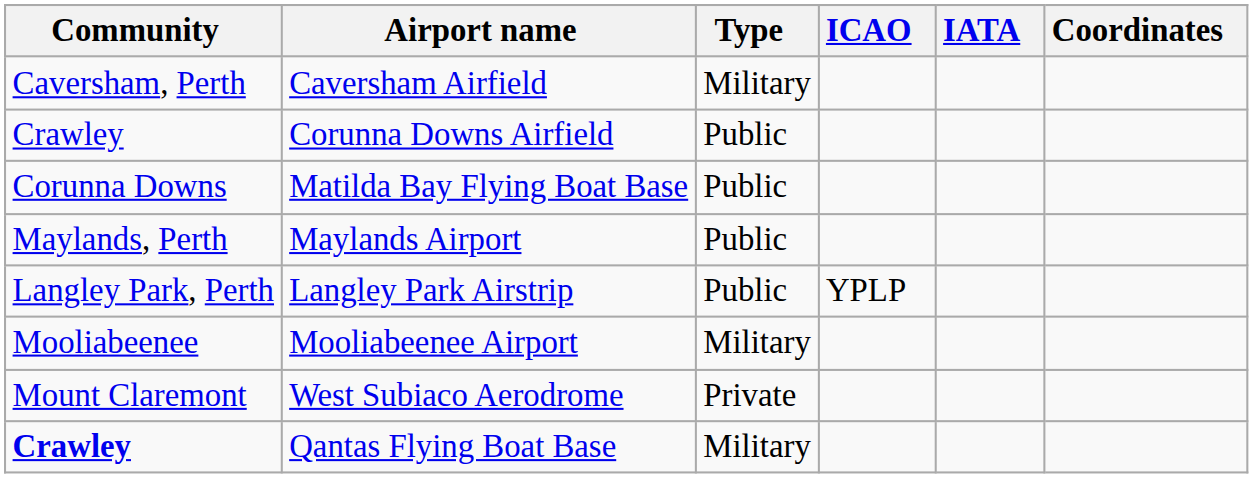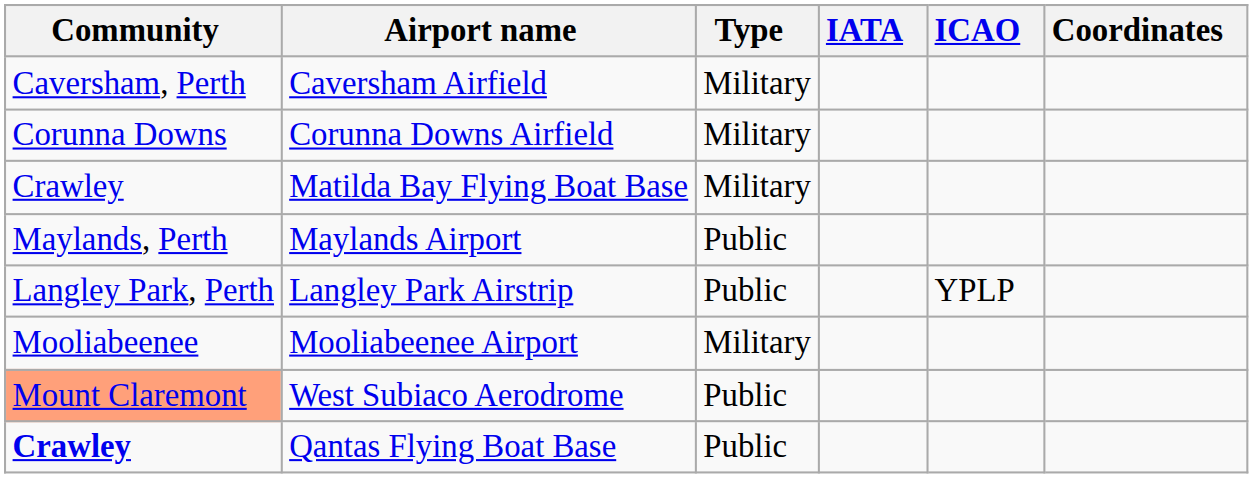 <table class="wikitable sortable" style="width:auto;">
 <tr>
 <th width="*"><strong>Community</strong>  </th>
 <th width="*"><strong>Airport name</strong>  </th>
 <th width="*"><strong>Type</strong>  </th>
+<th width="*"><strong><a href='#'>IATA</a></strong>  </th>
 <th width="*"><strong><a href='#'>ICAO</a></strong>  </th>
-<th width="*"><strong><a href='#'>IATA</a></strong>  </th>
 <th width="*"><strong>Coordinates</strong>  </th>
 </tr>
 <tr>
 <td><a href='#'>Caversham</a>, <a href='#'>Perth</a></td>
 <td><a href='#'>Caversham Airfield</a></td>
 <td>Military</td>
 <td></td>
 <td></td>
 <td></td>
 </tr>
 <tr>
-<td><a href='#'>Crawley</a></td>
+<td><a href='#'>Corunna Downs</a></td>
 <td><a href='#'>Corunna Downs Airfield</a></td>
-<td>Public</td>
+<td>Military</td>
 <td></td>
 <td></td>
 <td></td>
 </tr>
 <tr>
-<td><a href='#'>Corunna Downs</a></td>
+<td><a href='#'>Crawley</a></td>
 <td><a href='#'>Matilda Bay Flying Boat Base</a></td>
-<td>Public</td>
+<td>Military</td>
 <td></td>
 <td></td>
 <td></td>
 </tr>
 <tr>
 <td><a href='#'>Maylands</a>, <a href='#'>Perth</a></td>
 <td><a href='#'>Maylands Airport</a></td>
 <td>Public</td>
 <td></td>
 <td></td>
 <td></td>
 </tr>
 <tr>
 <td><a href='#'>Langley Park</a>, <a href='#'>Perth</a></td>
 <td><a href='#'>Langley Park Airstrip</a></td>
 <td>Public</td>
+<td></td>
 <td>YPLP</td>
-<td></td>
 <td></td>
 </tr>
 <tr>
 <td><a href='#'>Mooliabeenee</a></td>
 <td><a href='#'>Mooliabeenee Airport</a></td>
 <td>Military</td>
 <td></td>
 <td></td>
 <td></td>
 </tr>
 <tr>
-<td><a href='#'>Mount Claremont</a></td>
+<td style="background: lightsalmon;"><a href='#'>Mount Claremont</a></td>
 <td><a href='#'>West Subiaco Aerodrome</a></td>
-<td>Private</td>
+<td>Public</td>
 <td></td>
 <td></td>
 <td></td>
 </tr>
 <tr>
 <td><strong><a href='#'>Crawley</a></strong></td>
 <td><a href='#'>Qantas Flying Boat Base</a></td>
-<td>Military</td>
+<td>Public</td>
 <td></td>
 <td></td>
 <td></td>
 </tr>
 </table>
